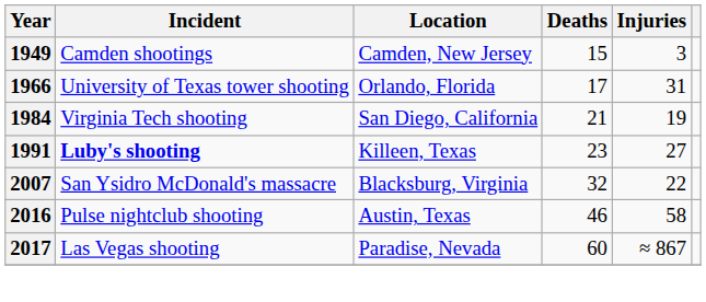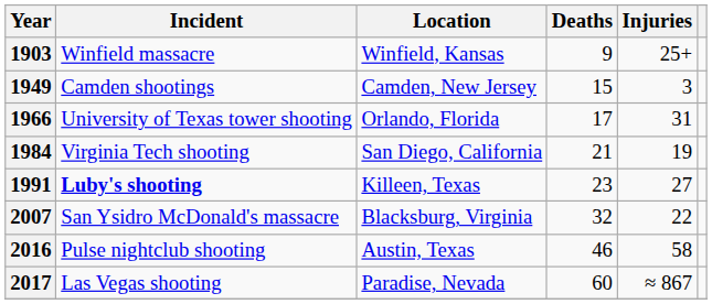 <table class="wikitable plainrowheaders" style="margin:auto; margin:auto;">
 <tr>
 <th>Year</th>
 <th>Incident</th>
 <th>Location</th>
 <th>Deaths</th>
 <th>Injuries</th>
 <th></th>
+</tr>
+<tr>
+<th><strong>1903</strong></th>
+<td><a href='#'>Winfield massacre</a></td>
+<td><a href='#'>Winfield, Kansas</a></td>
+<td align="right">9</td>
+<td align="right">25+</td>
+<td></td>
 </tr>
 <tr>
 <th scope="row">1949</th>
 <td><a href='#'>Camden shootings</a></td>
 <td><a href='#'>Camden, New Jersey</a></td>
 <td align="right">15</td>
 <td align="right">3</td>
 <td style="text-align:center;"></td>
 </tr>
 <tr>
 <th scope="row">1966</th>
 <td><a href='#'>University of Texas tower shooting</a></td>
 <td><a href='#'>Orlando, Florida</a></td>
 <td align="right">17</td>
 <td align="right">31</td>
 <td style="text-align:center;"></td>
 </tr>
 <tr>
 <th scope="row">1984</th>
 <td><a href='#'>Virginia Tech shooting</a></td>
 <td><a href='#'>San Diego, California</a></td>
 <td align="right">21</td>
 <td align="right">19</td>
 <td style="text-align:center;"></td>
 </tr>
 <tr>
 <th scope="row">1991</th>
 <td><strong><a href='#'>Luby's shooting</a></strong></td>
 <td><a href='#'>Killeen, Texas</a></td>
 <td align="right">23</td>
 <td align="right">27</td>
 <td style="text-align:center;"></td>
 </tr>
 <tr>
 <th scope="row">2007</th>
 <td><a href='#'>San Ysidro McDonald's massacre</a></td>
 <td><a href='#'>Blacksburg, Virginia</a></td>
 <td align="right">32</td>
 <td align="right">22</td>
 <td style="text-align:center;"></td>
 </tr>
 <tr>
 <th scope="row">2016</th>
 <td><a href='#'>Pulse nightclub shooting</a></td>
 <td><a href='#'>Austin, Texas</a></td>
 <td align="right">46</td>
 <td align="right">58</td>
 <td style="text-align:center;"></td>
 </tr>
 <tr>
 <th scope="row">2017</th>
 <td><a href='#'>Las Vegas shooting</a></td>
 <td><a href='#'>Paradise, Nevada</a></td>
 <td align="right">60</td>
 <td align="right">≈ 867</td>
 <td style="text-align:center;"></td>
 </tr>
 <tr>
 </tr>
 </table>
